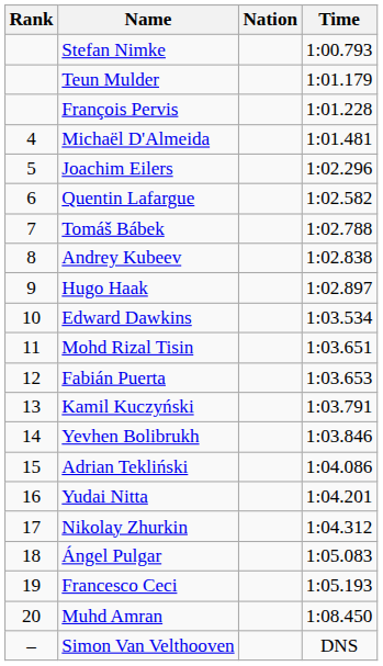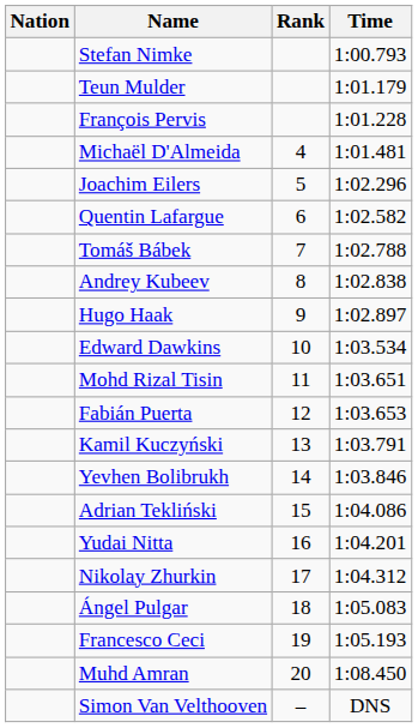 <table class="wikitable sortable" style="text-align:center">
 <tr>
+<th>Nation</th>
+<th>Name</th>
 <th>Rank</th>
-<th>Name</th>
-<th>Nation</th>
 <th>Time</th>
 </tr>
 <tr>
+<td align=left></td>
+<td align=left><a href='#'>Stefan Nimke</a></td>
 <td></td>
-<td align=left><a href='#'>Stefan Nimke</a></td>
-<td align=left></td>
 <td>1:00.793</td>
 </tr>
 <tr>
+<td align=left></td>
+<td align=left><a href='#'>Teun Mulder</a></td>
 <td></td>
-<td align=left><a href='#'>Teun Mulder</a></td>
-<td align=left></td>
 <td>1:01.179</td>
 </tr>
 <tr>
+<td align=left></td>
+<td align=left><a href='#'>François Pervis</a></td>
 <td></td>
-<td align=left><a href='#'>François Pervis</a></td>
-<td align=left></td>
 <td>1:01.228</td>
 </tr>
 <tr>
+<td align=left></td>
+<td align=left><a href='#'>Michaël D'Almeida</a></td>
 <td>4</td>
-<td align=left><a href='#'>Michaël D'Almeida</a></td>
-<td align=left></td>
 <td>1:01.481</td>
 </tr>
 <tr>
+<td align=left></td>
+<td align=left><a href='#'>Joachim Eilers</a></td>
 <td>5</td>
-<td align=left><a href='#'>Joachim Eilers</a></td>
-<td align=left></td>
 <td>1:02.296</td>
 </tr>
 <tr>
+<td align=left></td>
+<td align=left><a href='#'>Quentin Lafargue</a></td>
 <td>6</td>
-<td align=left><a href='#'>Quentin Lafargue</a></td>
-<td align=left></td>
 <td>1:02.582</td>
 </tr>
 <tr>
+<td align=left></td>
+<td align=left><a href='#'>Tomáš Bábek</a></td>
 <td>7</td>
-<td align=left><a href='#'>Tomáš Bábek</a></td>
-<td align=left></td>
 <td>1:02.788</td>
 </tr>
 <tr>
+<td align=left></td>
+<td align=left><a href='#'>Andrey Kubeev</a></td>
 <td>8</td>
-<td align=left><a href='#'>Andrey Kubeev</a></td>
-<td align=left></td>
 <td>1:02.838</td>
 </tr>
 <tr>
+<td align=left></td>
+<td align=left><a href='#'>Hugo Haak</a></td>
 <td>9</td>
-<td align=left><a href='#'>Hugo Haak</a></td>
-<td align=left></td>
 <td>1:02.897</td>
 </tr>
 <tr>
+<td align=left></td>
+<td align=left><a href='#'>Edward Dawkins</a></td>
 <td>10</td>
-<td align=left><a href='#'>Edward Dawkins</a></td>
-<td align=left></td>
 <td>1:03.534</td>
 </tr>
 <tr>
+<td align=left></td>
+<td align=left><a href='#'>Mohd Rizal Tisin</a></td>
 <td>11</td>
-<td align=left><a href='#'>Mohd Rizal Tisin</a></td>
-<td align=left></td>
 <td>1:03.651</td>
 </tr>
 <tr>
+<td align=left></td>
+<td align=left><a href='#'>Fabián Puerta</a></td>
 <td>12</td>
-<td align=left><a href='#'>Fabián Puerta</a></td>
-<td align=left></td>
 <td>1:03.653</td>
 </tr>
 <tr>
+<td align=left></td>
+<td align=left><a href='#'>Kamil Kuczyński</a></td>
 <td>13</td>
-<td align=left><a href='#'>Kamil Kuczyński</a></td>
-<td align=left></td>
 <td>1:03.791</td>
 </tr>
 <tr>
+<td align=left></td>
+<td align=left><a href='#'>Yevhen Bolibrukh</a></td>
 <td>14</td>
-<td align=left><a href='#'>Yevhen Bolibrukh</a></td>
-<td align=left></td>
 <td>1:03.846</td>
 </tr>
 <tr>
+<td align=left></td>
+<td align=left><a href='#'>Adrian Tekliński</a></td>
 <td>15</td>
-<td align=left><a href='#'>Adrian Tekliński</a></td>
-<td align=left></td>
 <td>1:04.086</td>
 </tr>
 <tr>
+<td align=left></td>
+<td align=left><a href='#'>Yudai Nitta</a></td>
 <td>16</td>
-<td align=left><a href='#'>Yudai Nitta</a></td>
-<td align=left></td>
 <td>1:04.201</td>
 </tr>
 <tr>
+<td align=left></td>
+<td align=left><a href='#'>Nikolay Zhurkin</a></td>
 <td>17</td>
-<td align=left><a href='#'>Nikolay Zhurkin</a></td>
-<td align=left></td>
 <td>1:04.312</td>
 </tr>
 <tr>
+<td align=left></td>
+<td align=left><a href='#'>Ángel Pulgar</a></td>
 <td>18</td>
-<td align=left><a href='#'>Ángel Pulgar</a></td>
-<td align=left></td>
 <td>1:05.083</td>
 </tr>
 <tr>
+<td align=left></td>
+<td align=left><a href='#'>Francesco Ceci</a></td>
 <td>19</td>
-<td align=left><a href='#'>Francesco Ceci</a></td>
-<td align=left></td>
 <td>1:05.193</td>
 </tr>
 <tr>
+<td align=left></td>
+<td align=left><a href='#'>Muhd Amran</a></td>
 <td>20</td>
-<td align=left><a href='#'>Muhd Amran</a></td>
-<td align=left></td>
 <td>1:08.450</td>
 </tr>
 <tr>
+<td align=left></td>
+<td align=left><a href='#'>Simon Van Velthooven</a></td>
 <td>–</td>
-<td align=left><a href='#'>Simon Van Velthooven</a></td>
-<td align=left></td>
 <td>DNS</td>
 </tr>
 </table>
